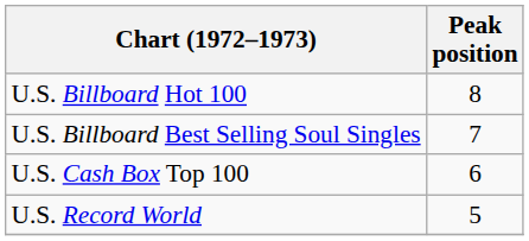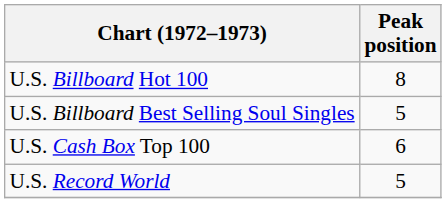 <table class="wikitable sortable">
 <tr>
 <th>Chart (1972–1973)</th>
 <th>Peak<br>position</th>
 </tr>
 <tr>
 <td>U.S. <em><a href='#'>Billboard</a></em> <a href='#'>Hot 100</a></td>
 <td style="text-align:center;">8</td>
 </tr>
 <tr>
 <td>U.S. <em>Billboard</em> <a href='#'>Best Selling Soul Singles</a></td>
-<td style="text-align:center;">7</td>
+<td style="text-align:center;">5</td>
 </tr>
 <tr>
 <td>U.S. <a href='#'><em>Cash Box</em></a> Top 100</td>
 <td align="center">6</td>
 </tr>
 <tr>
 <td>U.S. <em><a href='#'>Record World</a></em></td>
 <td align="center">5</td>
 </tr>
 <tr>
 </tr>
 </table>
